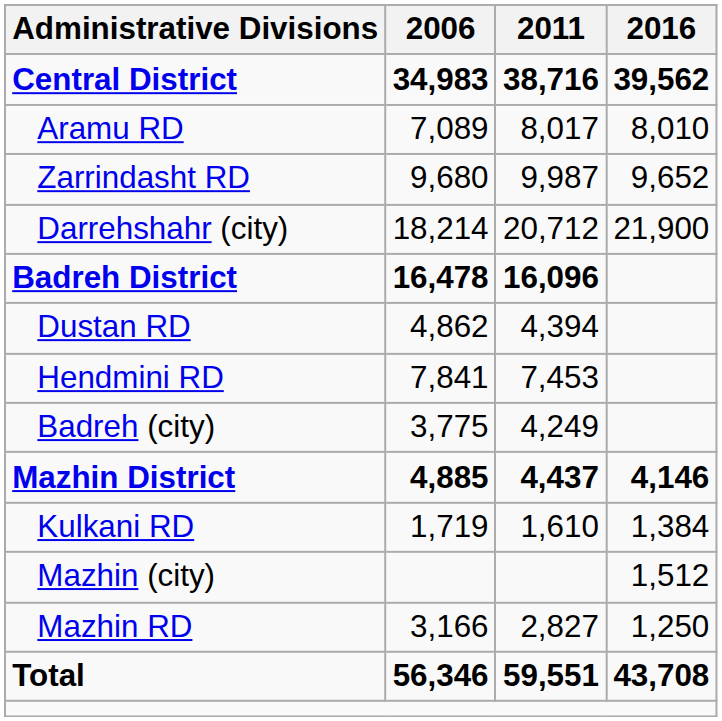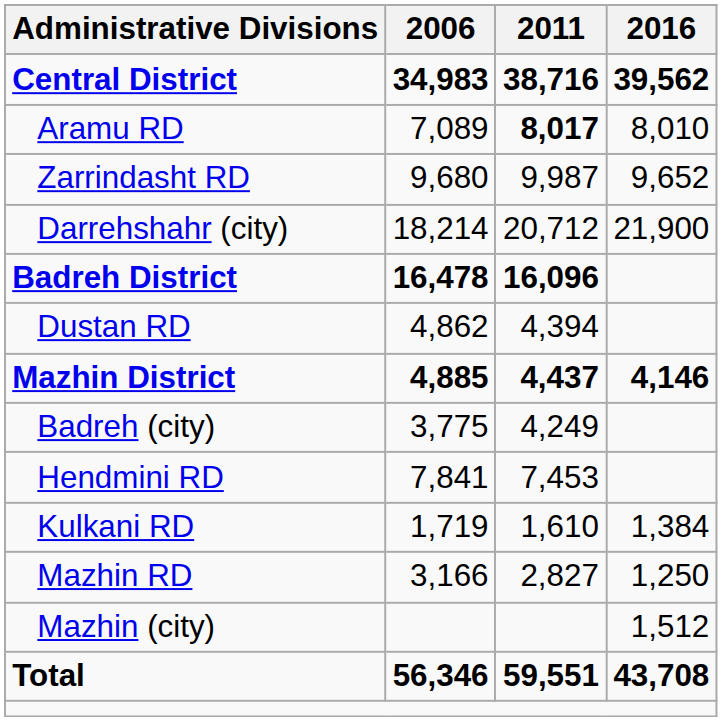 <table class="wikitable">
 <tr>
 <th>Administrative Divisions</th>
 <th>2006</th>
 <th>2011</th>
 <th>2016</th>
 </tr>
 <tr>
 <td><strong><a href='#'>Central District</a></strong></td>
 <td style="text-align: right;"><strong>34,983</strong></td>
 <td style="text-align: right;"><strong>38,716</strong></td>
 <td style="text-align: right;"><strong>39,562</strong></td>
 </tr>
 <tr>
 <td style="padding-left: 1em;"><a href='#'>Aramu RD</a></td>
 <td style="text-align: right;">7,089</td>
-<td style="text-align: right;">8,017</td>
+<td style="text-align: right;"><strong>8,017</strong></td>
 <td style="text-align: right;">8,010</td>
 </tr>
 <tr>
 <td style="padding-left: 1em;"><a href='#'>Zarrindasht RD</a></td>
 <td style="text-align: right;">9,680</td>
 <td style="text-align: right;">9,987</td>
 <td style="text-align: right;">9,652</td>
 </tr>
 <tr>
 <td style="padding-left: 1em;"><a href='#'>Darrehshahr</a> (city)</td>
 <td style="text-align: right;">18,214</td>
 <td style="text-align: right;">20,712</td>
 <td style="text-align: right;">21,900</td>
 </tr>
 <tr>
 <td><strong><a href='#'>Badreh District</a></strong></td>
 <td style="text-align: right;"><strong>16,478</strong></td>
 <td style="text-align: right;"><strong>16,096</strong></td>
 <td style="text-align: right;"></td>
 </tr>
 <tr>
 <td style="padding-left: 1em;"><a href='#'>Dustan RD</a></td>
 <td style="text-align: right;">4,862</td>
 <td style="text-align: right;">4,394</td>
 <td style="text-align: right;"></td>
 </tr>
 <tr>
-<td style="padding-left: 1em;"><a href='#'>Hendmini RD</a></td>
-<td style="text-align: right;">7,841</td>
-<td style="text-align: right;">7,453</td>
-<td style="text-align: right;"></td>
+<td><strong><a href='#'>Mazhin District</a></strong></td>
+<td style="text-align: right;"><strong>4,885</strong></td>
+<td style="text-align: right;"><strong>4,437</strong></td>
+<td style="text-align: right;"><strong>4,146</strong></td>
 </tr>
 <tr>
 <td style="padding-left: 1em;"><a href='#'>Badreh</a> (city)</td>
 <td style="text-align: right;">3,775</td>
 <td style="text-align: right;">4,249</td>
 <td style="text-align: right;"></td>
 </tr>
 <tr>
-<td><strong><a href='#'>Mazhin District</a></strong></td>
-<td style="text-align: right;"><strong>4,885</strong></td>
-<td style="text-align: right;"><strong>4,437</strong></td>
-<td style="text-align: right;"><strong>4,146</strong></td>
+<td style="padding-left: 1em;"><a href='#'>Hendmini RD</a></td>
+<td style="text-align: right;">7,841</td>
+<td style="text-align: right;">7,453</td>
+<td style="text-align: right;"></td>
 </tr>
 <tr>
 <td style="padding-left: 1em;"><a href='#'>Kulkani RD</a></td>
 <td style="text-align: right;">1,719</td>
 <td style="text-align: right;">1,610</td>
 <td style="text-align: right;">1,384</td>
 </tr>
 <tr>
+<td style="padding-left: 1em;"><a href='#'>Mazhin RD</a></td>
+<td style="text-align: right;">3,166</td>
+<td style="text-align: right;">2,827</td>
+<td style="text-align: right;">1,250</td>
+</tr>
+<tr>
 <td style="padding-left: 1em;"><a href='#'>Mazhin</a> (city)</td>
 <td style="text-align: right;"></td>
 <td style="text-align: right;"></td>
 <td style="text-align: right;">1,512</td>
-</tr>
-<tr>
-<td style="padding-left: 1em;"><a href='#'>Mazhin RD</a></td>
-<td style="text-align: right;">3,166</td>
-<td style="text-align: right;">2,827</td>
-<td style="text-align: right;">1,250</td>
 </tr>
 <tr>
 <td><strong>Total</strong></td>
 <td style="text-align: right;"><strong>56,346</strong></td>
 <td style="text-align: right;"><strong>59,551</strong></td>
 <td style="text-align: right;"><strong>43,708</strong></td>
 </tr>
 <tr>
 <td colspan=4></td>
 </tr>
 </table>
